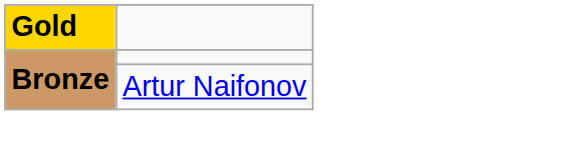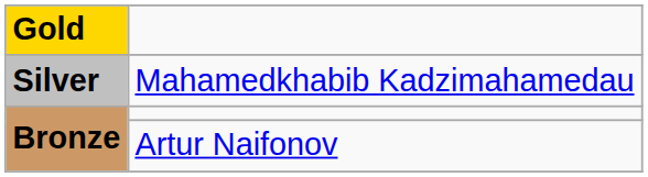 <table class="wikitable">
 <tr>
 <td bgcolor="gold"><strong>Gold</strong></td>
 <td></td>
+</tr>
+<tr>
+<td bgcolor="silver"><strong>Silver</strong></td>
+<td> <a href='#'>Mahamedkhabib Kadzimahamedau</a> </td>
 </tr>
 <tr>
 <td rowspan="2" bgcolor="#cc9966"><strong>Bronze</strong></td>
 <td></td>
 </tr>
 <tr>
 <td> <a href='#'>Artur Naifonov</a> </td>
 </tr>
 </table>
